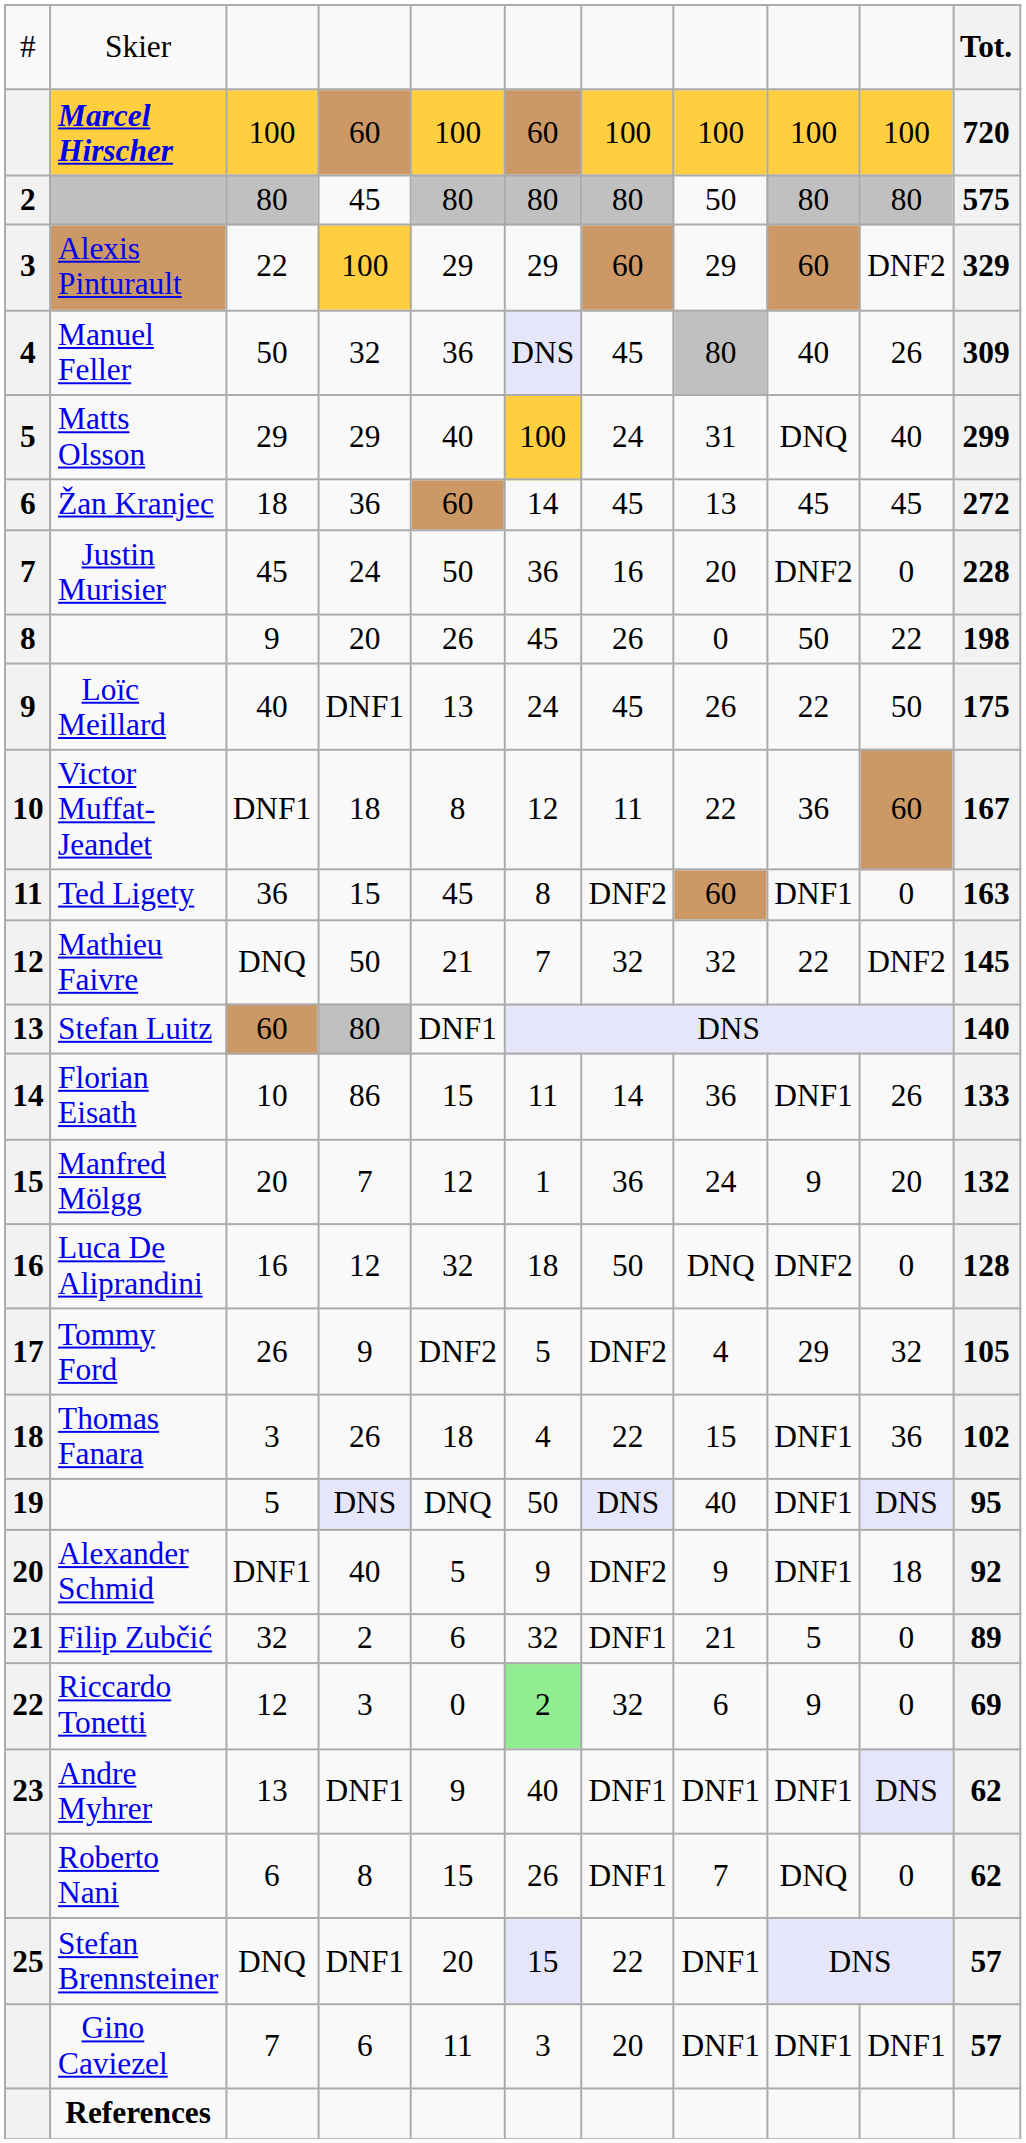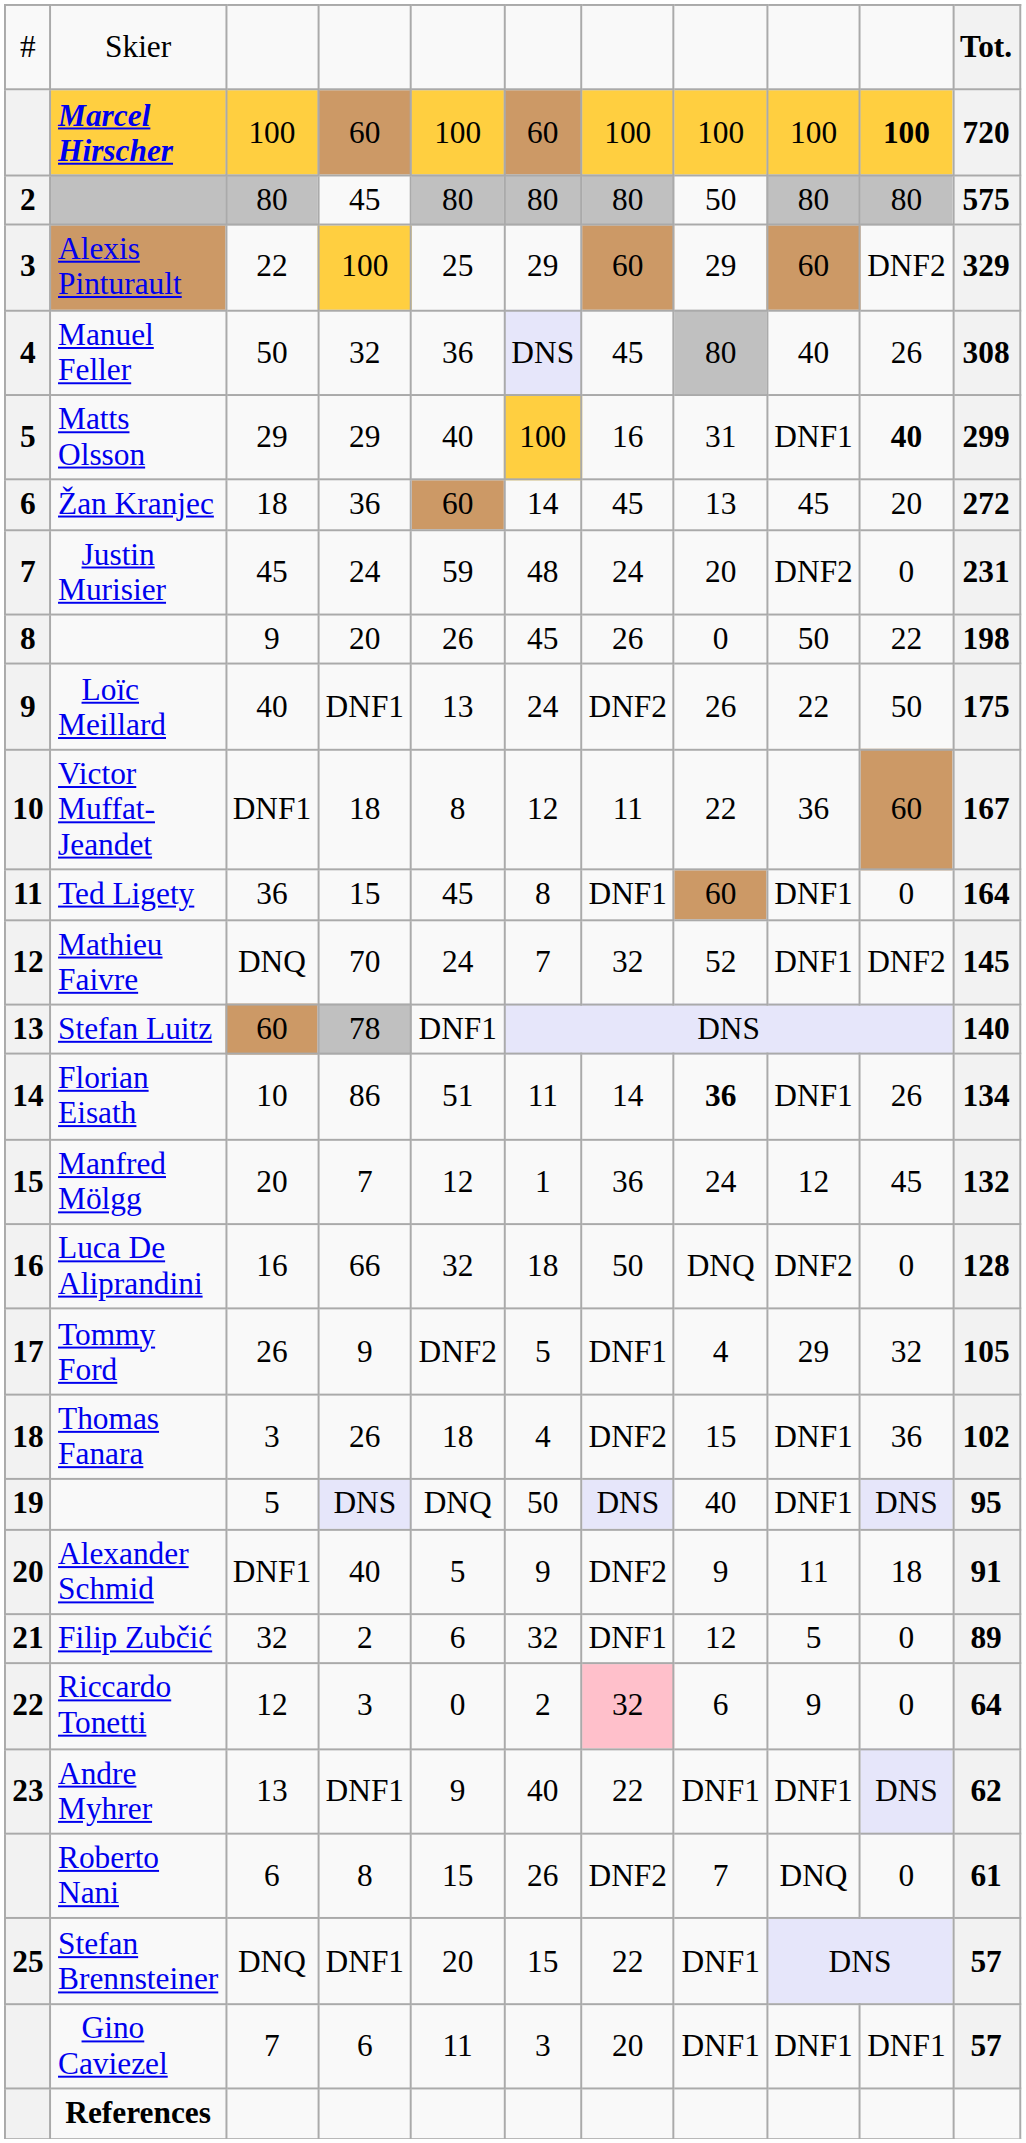 <table class="wikitable" width=60% style="font-size:100%; text-align:center;">
 <tr>
 <td>#</td>
 <td>Skier</td>
 <td><br> </td>
 <td><br> </td>
 <td><br> </td>
 <td><br> </td>
 <td><br>   </td>
 <td><br> </td>
 <td><br> </td>
 <td><br> </td>
 <th>Tot.</th>
 </tr>
 <tr>
 <th></th>
 <td align=left bgcolor=ffcf40> <strong><em><a href='#'>Marcel Hirscher</a></em></strong></td>
 <td bgcolor=ffcf40>100</td>
 <td bgcolor=cc9966>60</td>
 <td bgcolor=ffcf40>100</td>
 <td bgcolor=cc9966>60</td>
 <td bgcolor=ffcf40>100</td>
 <td bgcolor=ffcf40>100</td>
 <td bgcolor=ffcf40>100</td>
-<td bgcolor=ffcf40>100</td>
+<td bgcolor=ffcf40><strong>100</strong></td>
 <th>720</th>
 </tr>
 <tr>
 <th>2</th>
 <td align=left bgcolor=c0c0c0></td>
 <td bgcolor=c0c0c0>80</td>
 <td>45</td>
 <td bgcolor=c0c0c0>80</td>
 <td bgcolor=c0c0c0>80</td>
 <td bgcolor=c0c0c0>80</td>
 <td>50</td>
 <td bgcolor=c0c0c0>80</td>
 <td bgcolor=c0c0c0>80</td>
 <th>575</th>
 </tr>
 <tr>
 <th>3</th>
 <td align=left bgcolor=cc9966> <a href='#'>Alexis Pinturault</a></td>
 <td>22</td>
 <td bgcolor=ffcf40>100</td>
-<td>29</td>
+<td>25</td>
 <td>29</td>
 <td bgcolor=cc9966>60</td>
 <td>29</td>
 <td bgcolor=cc9966>60</td>
 <td>DNF2</td>
 <th>329</th>
 </tr>
 <tr>
 <th>4</th>
 <td align=left> <a href='#'>Manuel Feller</a></td>
 <td>50</td>
 <td>32</td>
 <td>36</td>
 <td bgcolor=lavender>DNS</td>
 <td>45</td>
 <td bgcolor=c0c0c0>80</td>
 <td>40</td>
 <td>26</td>
-<th>309</th>
+<th>308</th>
 </tr>
 <tr>
 <th>5</th>
 <td align=left> <a href='#'>Matts Olsson</a></td>
 <td>29</td>
 <td>29</td>
 <td>40</td>
 <td bgcolor=ffcf40>100</td>
-<td>24</td>
+<td>16</td>
 <td>31</td>
-<td>DNQ</td>
-<td>40</td>
+<td>DNF1</td>
+<td><strong>40</strong></td>
 <th>299</th>
 </tr>
 <tr>
 <th>6</th>
 <td align=left> <a href='#'>Žan Kranjec</a></td>
 <td>18</td>
 <td>36</td>
 <td bgcolor=cc9966>60</td>
 <td>14</td>
 <td>45</td>
 <td>13</td>
 <td>45</td>
-<td>45</td>
+<td>20</td>
 <th>272</th>
 </tr>
 <tr>
 <th>7</th>
 <td align=left>   <a href='#'>Justin Murisier</a></td>
 <td>45</td>
 <td>24</td>
-<td>50</td>
-<td>36</td>
-<td>16</td>
+<td>59</td>
+<td>48</td>
+<td>24</td>
 <td>20</td>
 <td>DNF2</td>
 <td>0</td>
-<th>228</th>
+<th>231</th>
 </tr>
 <tr>
 <th>8</th>
 <td align=left></td>
 <td>9</td>
 <td>20</td>
 <td>26</td>
 <td>45</td>
 <td>26</td>
 <td>0</td>
 <td>50</td>
 <td>22</td>
 <th>198</th>
 </tr>
 <tr>
 <th>9</th>
 <td align=left>   <a href='#'>Loïc Meillard</a></td>
 <td>40</td>
 <td>DNF1</td>
 <td>13</td>
 <td>24</td>
-<td>45</td>
+<td>DNF2</td>
 <td>26</td>
 <td>22</td>
 <td>50</td>
 <th>175</th>
 </tr>
 <tr>
 <th>10</th>
 <td align=left> <a href='#'>Victor Muffat-Jeandet</a></td>
 <td>DNF1</td>
 <td>18</td>
 <td>8</td>
 <td>12</td>
 <td>11</td>
 <td>22</td>
 <td>36</td>
 <td bgcolor=cc9966>60</td>
 <th>167</th>
 </tr>
 <tr>
 <th>11</th>
 <td align=left> <a href='#'>Ted Ligety</a></td>
 <td>36</td>
 <td>15</td>
 <td>45</td>
 <td>8</td>
-<td>DNF2</td>
+<td>DNF1</td>
 <td bgcolor=cc9966>60</td>
 <td>DNF1</td>
 <td>0</td>
-<th>163</th>
+<th>164</th>
 </tr>
 <tr>
 <th>12</th>
 <td align=left> <a href='#'>Mathieu Faivre</a></td>
 <td>DNQ</td>
-<td>50</td>
-<td>21</td>
+<td>70</td>
+<td>24</td>
 <td>7</td>
 <td>32</td>
-<td>32</td>
-<td>22</td>
+<td>52</td>
+<td>DNF1</td>
 <td>DNF2</td>
 <th>145</th>
 </tr>
 <tr>
 <th>13</th>
 <td align=left> <a href='#'>Stefan Luitz</a></td>
 <td bgcolor=cc9966>60</td>
-<td bgcolor=c0c0c0>80</td>
+<td bgcolor=c0c0c0>78</td>
 <td>DNF1</td>
 <td colspan=5 bgcolor=lavender>DNS</td>
 <th>140</th>
 </tr>
 <tr>
 <th>14</th>
 <td align=left> <a href='#'>Florian Eisath</a></td>
 <td>10</td>
 <td>86</td>
-<td>15</td>
+<td>51</td>
 <td>11</td>
 <td>14</td>
-<td>36</td>
+<td><strong>36</strong></td>
 <td>DNF1</td>
 <td>26</td>
-<th>133</th>
+<th>134</th>
 </tr>
 <tr>
 <th>15</th>
 <td align=left> <a href='#'>Manfred Mölgg</a></td>
 <td>20</td>
 <td>7</td>
 <td>12</td>
 <td>1</td>
 <td>36</td>
 <td>24</td>
-<td>9</td>
-<td>20</td>
+<td>12</td>
+<td>45</td>
 <th>132</th>
 </tr>
 <tr>
 <th>16</th>
 <td align=left> <a href='#'>Luca De Aliprandini</a></td>
 <td>16</td>
-<td>12</td>
+<td>66</td>
 <td>32</td>
 <td>18</td>
 <td>50</td>
 <td>DNQ</td>
 <td>DNF2</td>
 <td>0</td>
 <th>128</th>
 </tr>
 <tr>
 <th>17</th>
 <td align=left> <a href='#'>Tommy Ford</a></td>
 <td>26</td>
 <td>9</td>
 <td>DNF2</td>
 <td>5</td>
-<td>DNF2</td>
+<td>DNF1</td>
 <td>4</td>
 <td>29</td>
 <td>32</td>
 <th>105</th>
 </tr>
 <tr>
 <th>18</th>
 <td align=left> <a href='#'>Thomas Fanara</a></td>
 <td>3</td>
 <td>26</td>
 <td>18</td>
 <td>4</td>
-<td>22</td>
+<td>DNF2</td>
 <td>15</td>
 <td>DNF1</td>
 <td>36</td>
 <th>102</th>
 </tr>
 <tr>
 <th>19</th>
 <td align=left></td>
 <td>5</td>
 <td bgcolor=lavender>DNS</td>
 <td>DNQ</td>
 <td>50</td>
 <td bgcolor=lavender>DNS</td>
 <td>40</td>
 <td>DNF1</td>
 <td bgcolor=lavender>DNS</td>
 <th>95</th>
 </tr>
 <tr>
 <th>20</th>
 <td align=left> <a href='#'>Alexander Schmid</a></td>
 <td>DNF1</td>
 <td>40</td>
 <td>5</td>
 <td>9</td>
 <td>DNF2</td>
 <td>9</td>
-<td>DNF1</td>
+<td>11</td>
 <td>18</td>
-<th>92</th>
+<th>91</th>
 </tr>
 <tr>
 <th>21</th>
 <td align=left> <a href='#'>Filip Zubčić</a></td>
 <td>32</td>
 <td>2</td>
 <td>6</td>
 <td>32</td>
 <td>DNF1</td>
-<td>21</td>
+<td>12</td>
 <td>5</td>
 <td>0</td>
 <th>89</th>
 </tr>
 <tr>
 <th>22</th>
 <td align=left> <a href='#'>Riccardo Tonetti</a></td>
 <td>12</td>
 <td>3</td>
 <td>0</td>
-<td style="background: lightgreen;">2</td>
-<td>32</td>
+<td>2</td>
+<td style="background: pink;">32</td>
 <td>6</td>
 <td>9</td>
 <td>0</td>
-<th>69</th>
+<th>64</th>
 </tr>
 <tr>
 <th>23</th>
 <td align=left> <a href='#'>Andre Myhrer</a></td>
 <td>13</td>
 <td>DNF1</td>
 <td>9</td>
 <td>40</td>
-<td>DNF1</td>
+<td>22</td>
 <td>DNF1</td>
 <td>DNF1</td>
 <td bgcolor=lavender>DNS</td>
 <th>62</th>
 </tr>
 <tr>
 <th></th>
 <td align=left> <a href='#'>Roberto Nani</a></td>
 <td>6</td>
 <td>8</td>
 <td>15</td>
 <td>26</td>
-<td>DNF1</td>
+<td>DNF2</td>
 <td>7</td>
 <td>DNQ</td>
 <td>0</td>
-<th>62</th>
+<th>61</th>
 </tr>
 <tr>
 <th>25</th>
 <td align=left> <a href='#'>Stefan Brennsteiner</a></td>
 <td>DNQ</td>
 <td>DNF1</td>
 <td>20</td>
-<td style="background: lavender;">15</td>
+<td>15</td>
 <td>22</td>
 <td>DNF1</td>
 <td colspan=2 bgcolor=lavender>DNS</td>
 <th>57</th>
 </tr>
 <tr>
 <th></th>
 <td align=left>   <a href='#'>Gino Caviezel</a></td>
 <td>7</td>
 <td>6</td>
 <td>11</td>
 <td>3</td>
 <td>20</td>
 <td>DNF1</td>
 <td>DNF1</td>
 <td>DNF1</td>
 <th>57</th>
 </tr>
 <tr>
 <th></th>
 <td align=center><strong>References</strong></td>
 <td></td>
 <td></td>
 <td></td>
 <td></td>
 <td></td>
 <td></td>
 <td></td>
 <td></td>
 </tr>
 <tr>
 </tr>
 </table>
